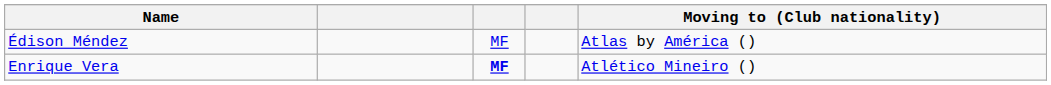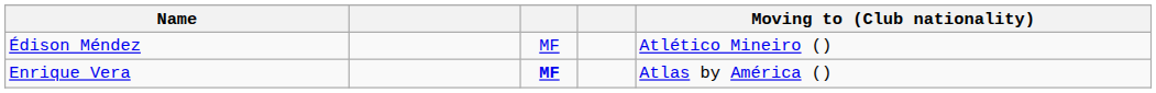 <table class="wikitable" style="text-align: center; width:100%">
 <tr>
 </tr>
 <tr>
 <th width=30% align="center">Name</th>
 <th width=15% align="center"></th>
 <th width=5% align="center"></th>
 <th width=5% align="center"></th>
 <th width=45% align="center">Moving to (Club nationality)</th>
 </tr>
 <tr>
 <td align=left><a href='#'>Édison Méndez</a></td>
 <td></td>
 <td><a href='#'>MF</a></td>
 <td></td>
-<td align=left><a href='#'>Atlas</a> by <a href='#'>América</a> ()</td>
+<td align=left><a href='#'>Atlético Mineiro</a> ()</td>
 </tr>
 <tr>
 <td align=left><a href='#'>Enrique Vera</a></td>
 <td></td>
 <td><strong><a href='#'>MF</a></strong></td>
 <td></td>
-<td align=left><a href='#'>Atlético Mineiro</a> ()</td>
+<td align=left><a href='#'>Atlas</a> by <a href='#'>América</a> ()</td>
 </tr>
 </table>
